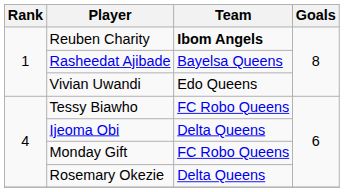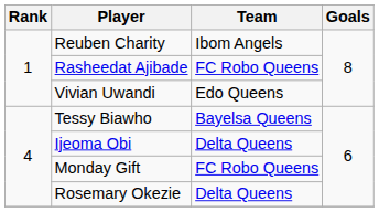 <table class="wikitable" style="text-align:center">
 <tr>
 <th>Rank</th>
 <th>Player</th>
 <th>Team</th>
 <th>Goals</th>
 </tr>
 <tr>
 <td rowspan=3>1</td>
 <td align="left">Reuben Charity</td>
-<td align="left"><strong>Ibom Angels</strong></td>
+<td align="left">Ibom Angels</td>
 <td rowspan=3>8</td>
 </tr>
 <tr>
 <td align="left"><a href='#'>Rasheedat Ajibade</a></td>
-<td align="left"><a href='#'>Bayelsa Queens</a></td>
+<td align="left"><a href='#'>FC Robo Queens</a></td>
 </tr>
 <tr>
 <td align="left">Vivian Uwandi</td>
 <td align="left">Edo Queens</td>
 </tr>
 <tr>
 <td rowspan=4>4</td>
 <td align="left">Tessy Biawho</td>
-<td align="left"><a href='#'>FC Robo Queens</a></td>
+<td align="left"><a href='#'>Bayelsa Queens</a></td>
 <td rowspan=4>6</td>
 </tr>
 <tr>
 <td align="left"><a href='#'>Ijeoma Obi</a></td>
 <td align="left"><a href='#'>Delta Queens</a></td>
 </tr>
 <tr>
 <td align="left">Monday Gift</td>
 <td align="left"><a href='#'>FC Robo Queens</a></td>
 </tr>
 <tr>
 <td align="left">Rosemary Okezie</td>
 <td align="left"><a href='#'>Delta Queens</a></td>
 </tr>
 <tr>
 </tr>
 </table>
